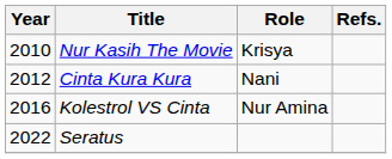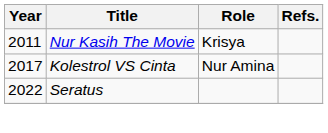 <table class="wikitable">
 <tr>
 <th>Year</th>
 <th>Title</th>
 <th>Role</th>
 <th>Refs.</th>
 </tr>
 <tr>
-<td>2010</td>
+<td>2011</td>
 <td><em><a href='#'>Nur Kasih The Movie</a></em></td>
 <td>Krisya</td>
 <td></td>
 </tr>
 <tr>
-<td>2012</td>
-<td><em><a href='#'>Cinta Kura Kura</a></em></td>
-<td>Nani</td>
-<td></td>
-</tr>
-<tr>
-<td>2016</td>
+<td>2017</td>
 <td><em>Kolestrol VS Cinta</em></td>
 <td>Nur Amina</td>
 <td></td>
 </tr>
 <tr>
 <td>2022</td>
 <td><em>Seratus</em></td>
 <td></td>
 <td></td>
 </tr>
 <tr>
 </tr>
 </table>
